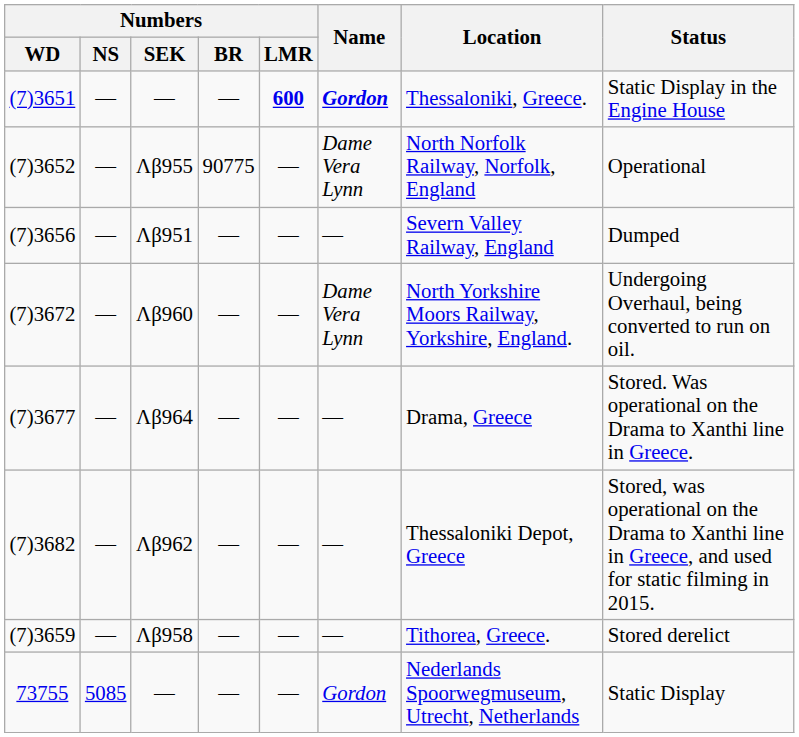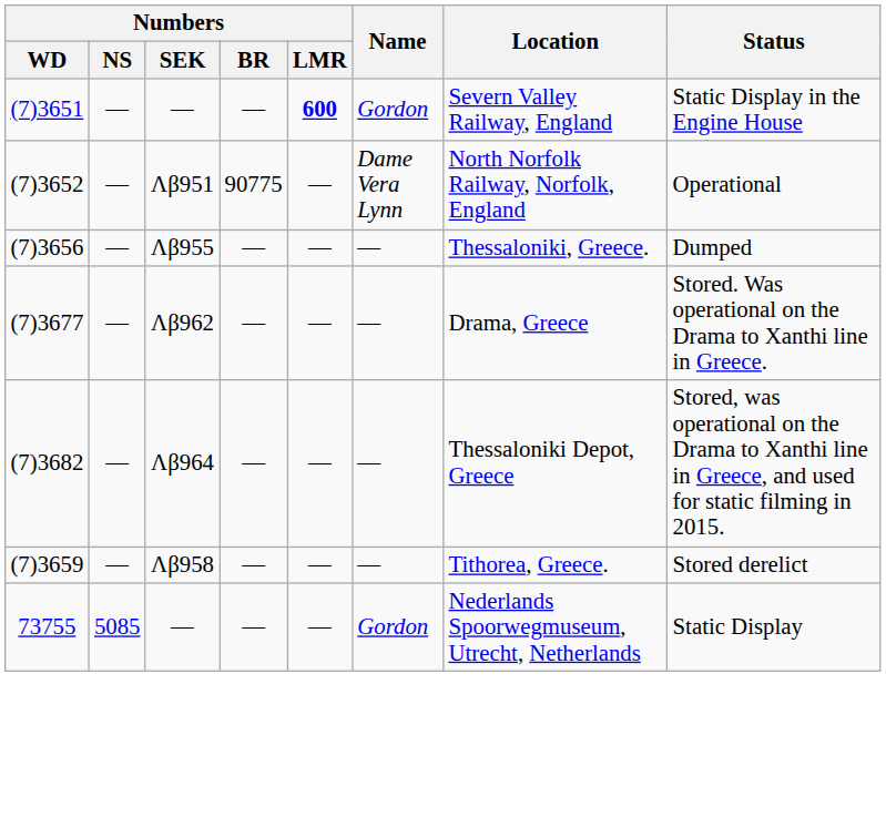 <table class="wikitable" style=text-align:center>
 <tr>
 <th colspan=5>Numbers</th>
 <th rowspan=2>Name</th>
 <th rowspan=2>Location</th>
 <th rowspan=2>Status</th>
 </tr>
 <tr>
 <th>WD</th>
 <th>NS</th>
 <th>SEK</th>
 <th>BR</th>
 <th>LMR</th>
 </tr>
 <tr>
 <td><a href='#'>(7)3651</a></td>
 <td>—</td>
 <td>—</td>
 <td>—</td>
 <td><strong><a href='#'>600</a></strong></td>
-<td align=left><strong><em><a href='#'>Gordon</a></em></strong></td>
-<td align=left><a href='#'>Thessaloniki</a>, <a href='#'>Greece</a>.</td>
+<td align=left><em><a href='#'>Gordon</a></em></td>
+<td align=left><a href='#'>Severn Valley Railway</a>, <a href='#'>England</a></td>
 <td align=left>Static Display in the <a href='#'>Engine House</a></td>
 </tr>
 <tr>
 <td>(7)3652</td>
 <td>—</td>
-<td>Λβ955</td>
+<td>Λβ951</td>
 <td>90775</td>
 <td>—</td>
 <td align=left><em>Dame Vera Lynn</em></td>
 <td align=left><a href='#'>North Norfolk Railway</a>, <a href='#'>Norfolk</a>, <a href='#'>England</a></td>
 <td align=left>Operational</td>
 </tr>
 <tr>
 <td>(7)3656</td>
 <td>—</td>
-<td>Λβ951</td>
+<td>Λβ955</td>
 <td>—</td>
 <td>—</td>
 <td align=left>—</td>
-<td align=left><a href='#'>Severn Valley Railway</a>, <a href='#'>England</a></td>
+<td align=left><a href='#'>Thessaloniki</a>, <a href='#'>Greece</a>.</td>
 <td align=left>Dumped</td>
-</tr>
-<tr>
-<td>(7)3672</td>
-<td>—</td>
-<td>Λβ960</td>
-<td>—</td>
-<td>—</td>
-<td align=left><em>Dame Vera Lynn</em></td>
-<td align=left><a href='#'>North Yorkshire Moors Railway</a>, <a href='#'>Yorkshire</a>, <a href='#'>England</a>.</td>
-<td align=left>Undergoing Overhaul, being converted to run on oil.</td>
 </tr>
 <tr>
 <td>(7)3677</td>
 <td>—</td>
-<td>Λβ964</td>
+<td>Λβ962</td>
 <td>—</td>
 <td>—</td>
 <td align=left>—</td>
 <td align=left>Drama, <a href='#'>Greece</a></td>
 <td align=left>Stored. Was operational on the Drama to Xanthi line in <a href='#'>Greece</a>.</td>
 </tr>
 <tr>
 <td>(7)3682</td>
 <td>—</td>
-<td>Λβ962</td>
+<td>Λβ964</td>
 <td>—</td>
 <td>—</td>
 <td align=left>—</td>
 <td align=left>Thessaloniki Depot, <a href='#'>Greece</a></td>
 <td align=left>Stored, was operational on the Drama to Xanthi line in <a href='#'>Greece</a>, and used for static filming in 2015.</td>
 </tr>
 <tr>
 <td>(7)3659</td>
 <td>—</td>
 <td>Λβ958</td>
 <td>—</td>
 <td>—</td>
 <td align=left>—</td>
 <td align=left><a href='#'>Tithorea</a>, <a href='#'>Greece</a>.</td>
 <td align=left>Stored derelict</td>
 </tr>
 <tr>
 <td><a href='#'>73755</a></td>
 <td><a href='#'>5085</a></td>
 <td>—</td>
 <td>—</td>
 <td>—</td>
 <td align=left><em><a href='#'>Gordon</a></em></td>
 <td align=left><a href='#'>Nederlands Spoorwegmuseum</a>, <a href='#'>Utrecht</a>, <a href='#'>Netherlands</a></td>
 <td align=left>Static Display</td>
 </tr>
 </table>
